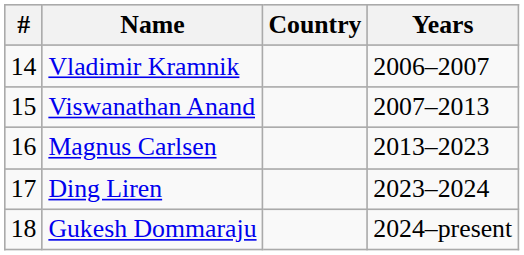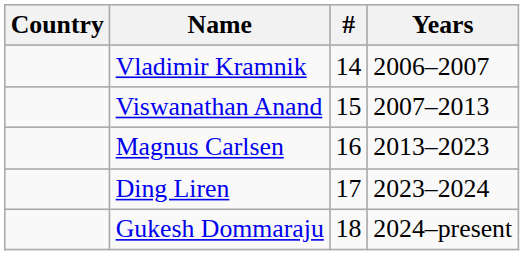 <table class="wikitable">
 <tr>
+<th>Country</th>
+<th>Name</th>
 <th>#</th>
-<th>Name</th>
-<th>Country</th>
 <th>Years</th>
 </tr>
 <tr>
+<td></td>
+<td><a href='#'>Vladimir Kramnik</a></td>
 <td>14</td>
-<td><a href='#'>Vladimir Kramnik</a></td>
-<td></td>
 <td>2006–2007</td>
 </tr>
 <tr>
+<td></td>
+<td><a href='#'>Viswanathan Anand</a></td>
 <td>15</td>
-<td><a href='#'>Viswanathan Anand</a></td>
-<td></td>
 <td>2007–2013</td>
 </tr>
 <tr>
+<td></td>
+<td><a href='#'>Magnus Carlsen</a></td>
 <td>16</td>
-<td><a href='#'>Magnus Carlsen</a></td>
-<td></td>
 <td>2013–2023</td>
 </tr>
 <tr>
+<td></td>
+<td><a href='#'>Ding Liren</a></td>
 <td>17</td>
-<td><a href='#'>Ding Liren</a></td>
-<td></td>
 <td>2023–2024</td>
 </tr>
 <tr>
+<td></td>
+<td><a href='#'>Gukesh Dommaraju</a></td>
 <td>18</td>
-<td><a href='#'>Gukesh Dommaraju</a></td>
-<td></td>
 <td>2024–present</td>
 </tr>
 </table>
